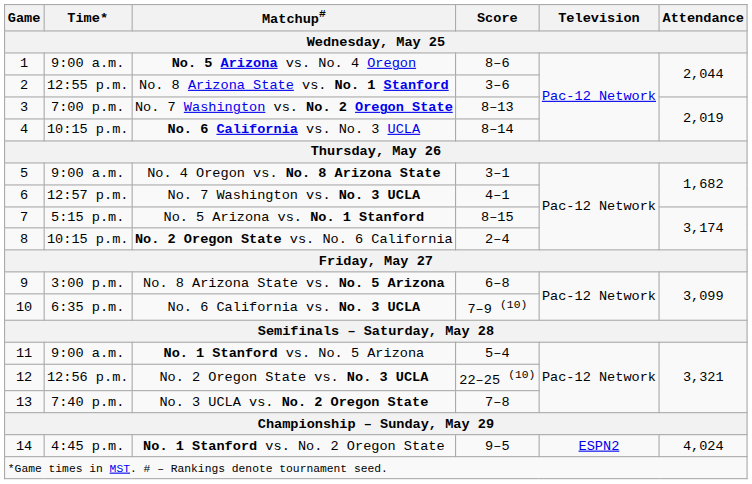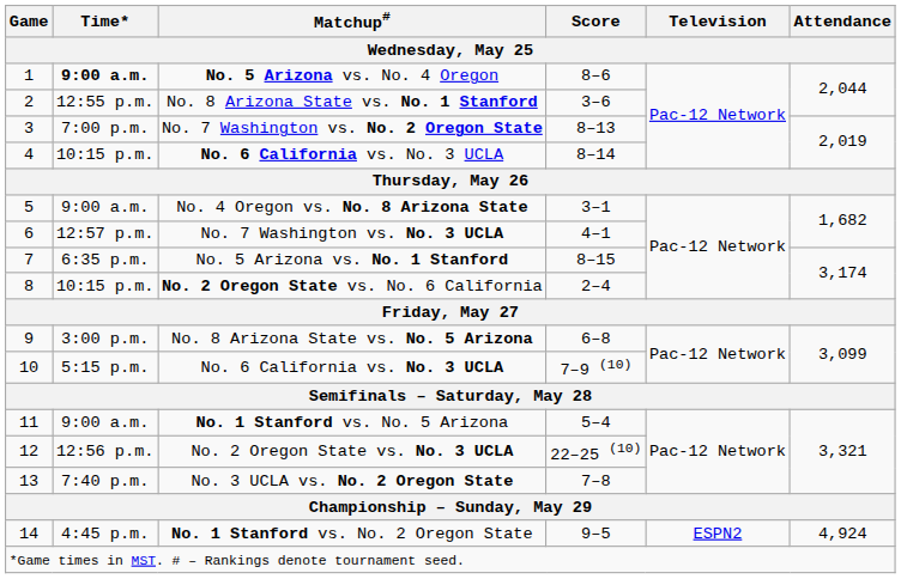 <table class="wikitable" style="font-size: 95%">
 <tr align="center">
 <th>Game</th>
 <th>Time*</th>
 <th>Matchup<sup>#</sup></th>
 <th>Score</th>
 <th>Television</th>
 <th>Attendance</th>
 </tr>
 <tr>
 <th colspan=7>Wednesday, May 25</th>
 </tr>
 <tr>
 <td style="text-align:center;">1</td>
-<td style="text-align:center;">9:00 a.m.</td>
+<td style="text-align:center;"><strong>9:00 a.m.</strong></td>
 <td style="text-align:center;"><strong>No. 5 <a href='#'>Arizona</a></strong> vs. No. 4 <a href='#'>Oregon</a></td>
 <td style="text-align:center;">8–6</td>
 <td rowspan=4 style="text-align:center;"><a href='#'>Pac-12 Network</a></td>
 <td rowspan=2 style="text-align:center;">2,044</td>
 </tr>
 <tr>
 <td style="text-align:center;">2</td>
 <td style="text-align:center;">12:55 p.m.</td>
 <td style="text-align:center;">No. 8 <a href='#'>Arizona State</a> vs. <strong>No. 1 <a href='#'>Stanford</a></strong></td>
 <td style="text-align:center;">3–6</td>
 </tr>
 <tr>
 <td style="text-align:center;">3</td>
 <td style="text-align:center;">7:00 p.m.</td>
 <td style="text-align:center;">No. 7 <a href='#'>Washington</a> vs. <strong>No. 2 <a href='#'>Oregon State</a></strong></td>
 <td style="text-align:center;">8–13</td>
 <td rowspan=2 style="text-align:center;">2,019</td>
 </tr>
 <tr>
 <td style="text-align:center;">4</td>
 <td style="text-align:center;">10:15 p.m.</td>
 <td style="text-align:center;"><strong>No. 6 <a href='#'>California</a></strong> vs. No. 3 <a href='#'>UCLA</a></td>
 <td style="text-align:center;">8–14</td>
 </tr>
 <tr>
 <th colspan=7>Thursday, May 26</th>
 </tr>
 <tr>
 <td style="text-align:center;">5</td>
 <td style="text-align:center;">9:00 a.m.</td>
 <td style="text-align:center;">No. 4 Oregon vs. <strong>No. 8 Arizona State</strong></td>
 <td style="text-align:center;">3–1</td>
 <td rowspan=4 style="text-align:center;">Pac-12 Network</td>
 <td rowspan=2 style="text-align:center;">1,682</td>
 </tr>
 <tr>
 <td style="text-align:center;">6</td>
 <td style="text-align:center;">12:57 p.m.</td>
 <td style="text-align:center;">No. 7 Washington vs. <strong>No. 3 UCLA</strong></td>
 <td style="text-align:center;">4–1</td>
 </tr>
 <tr>
 <td style="text-align:center;">7</td>
-<td style="text-align:center;">5:15 p.m.</td>
+<td style="text-align:center;">6:35 p.m.</td>
 <td style="text-align:center;">No. 5 Arizona vs. <strong>No. 1 Stanford</strong></td>
 <td style="text-align:center;">8–15</td>
 <td rowspan=2 style="text-align:center;">3,174</td>
 </tr>
 <tr>
 <td style="text-align:center;">8</td>
 <td style="text-align:center;">10:15 p.m.</td>
 <td style="text-align:center;"><strong>No. 2 Oregon State</strong> vs. No. 6 California</td>
 <td style="text-align:center;">2–4</td>
 </tr>
 <tr>
 <th colspan=7>Friday, May 27</th>
 </tr>
 <tr>
 <td style="text-align:center;">9</td>
 <td style="text-align:center;">3:00 p.m.</td>
 <td style="text-align:center;">No. 8 Arizona State vs. <strong>No. 5 Arizona</strong></td>
 <td style="text-align:center;">6–8</td>
 <td rowspan=2 style="text-align:center;">Pac-12 Network</td>
 <td rowspan=2 style="text-align:center;">3,099</td>
 </tr>
 <tr>
 <td style="text-align:center;">10</td>
-<td style="text-align:center;">6:35 p.m.</td>
+<td style="text-align:center;">5:15 p.m.</td>
 <td style="text-align:center;">No. 6 California vs. <strong>No. 3 UCLA</strong></td>
 <td style="text-align:center;">7–9 <sup>(10)</sup></td>
 </tr>
 <tr>
 <th colspan=7>Semifinals – Saturday, May 28</th>
 </tr>
 <tr>
 <td style="text-align:center;">11</td>
 <td style="text-align:center;">9:00 a.m.</td>
 <td style="text-align:center;"><strong>No. 1 Stanford</strong> vs. No. 5 Arizona</td>
 <td style="text-align:center;">5–4</td>
 <td rowspan=3 style="text-align:center;">Pac-12 Network</td>
 <td rowspan=3 style="text-align:center;">3,321</td>
 </tr>
 <tr>
 <td style="text-align:center;">12</td>
 <td style="text-align:center;">12:56 p.m.</td>
 <td style="text-align:center;">No. 2 Oregon State vs. <strong>No. 3 UCLA</strong></td>
 <td style="text-align:center;">22–25 <sup>(10)</sup></td>
 </tr>
 <tr>
 <td style="text-align:center;">13</td>
 <td style="text-align:center;">7:40 p.m.</td>
 <td style="text-align:center;">No. 3 UCLA vs. <strong>No. 2 Oregon State</strong></td>
 <td style="text-align:center;">7–8</td>
 </tr>
 <tr>
 <th colspan=7>Championship – Sunday, May 29</th>
 </tr>
 <tr>
 <td style="text-align:center;">14</td>
 <td style="text-align:center;">4:45 p.m.</td>
 <td style="text-align:center;"><strong>No. 1 Stanford</strong> vs. No. 2 Oregon State</td>
 <td style="text-align:center;">9–5</td>
 <td style="text-align:center;"><a href='#'>ESPN2</a></td>
-<td style="text-align:center;">4,024</td>
+<td style="text-align:center;">4,924</td>
 </tr>
 <tr>
 <td colspan=7><small>*Game times in <a href='#'>MST</a>. # – Rankings denote tournament seed.</small></td>
 </tr>
 </table>
